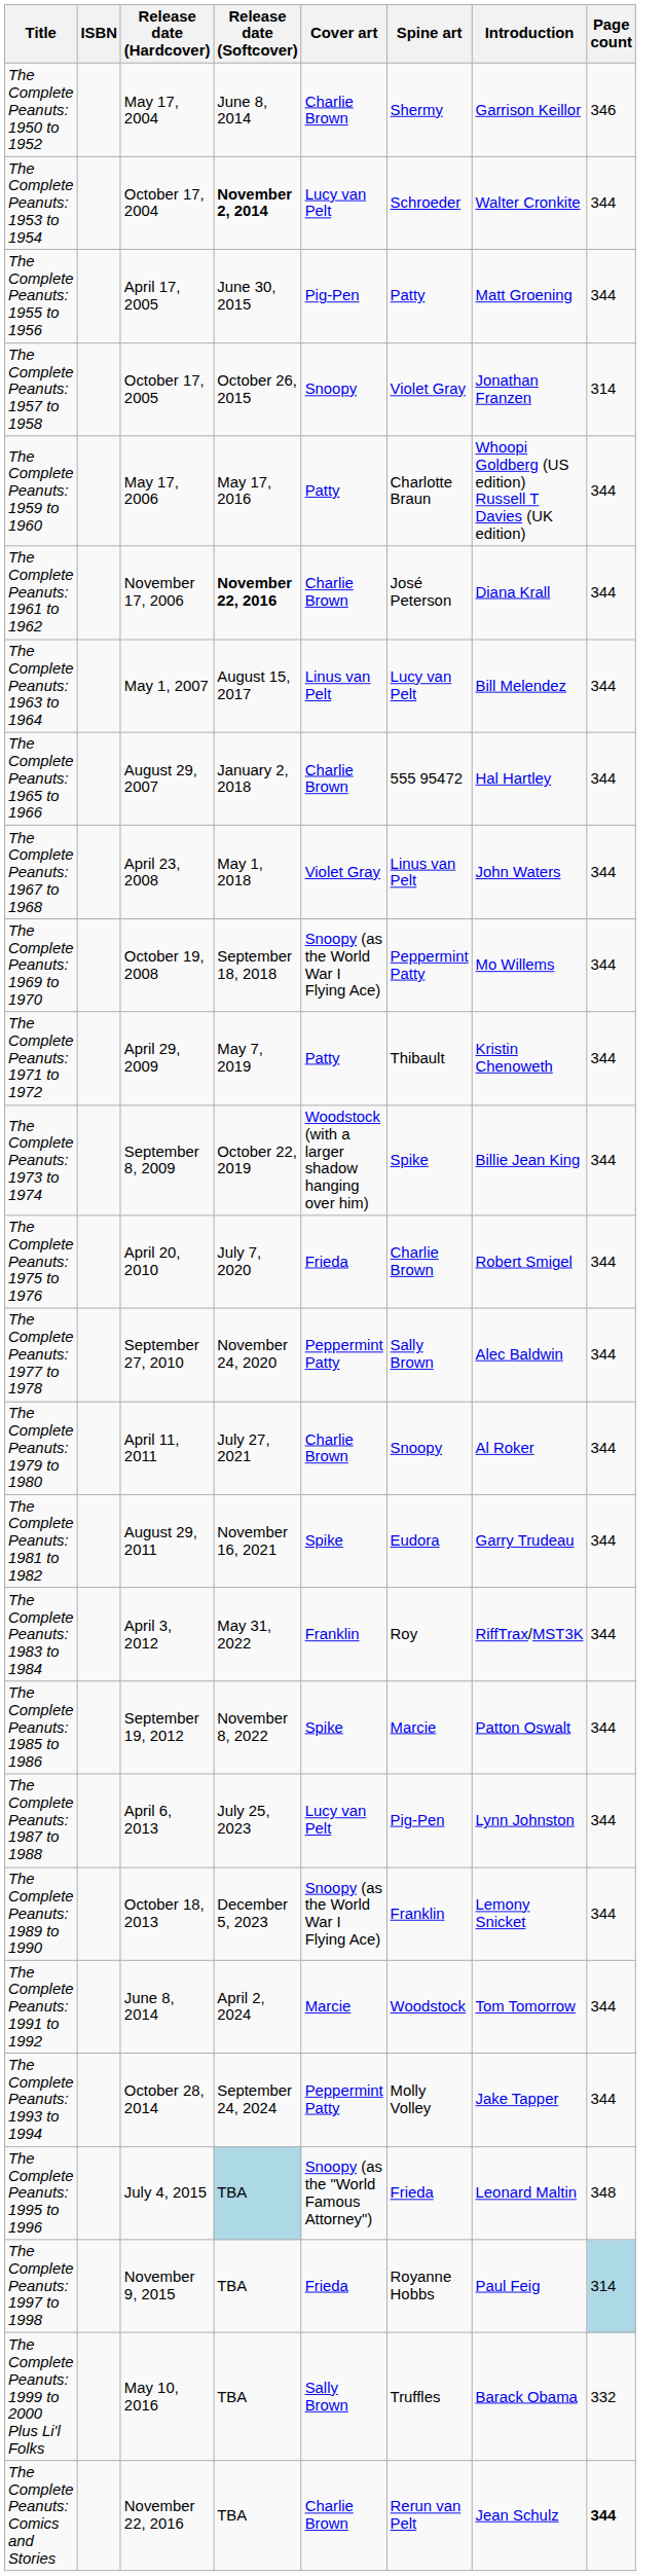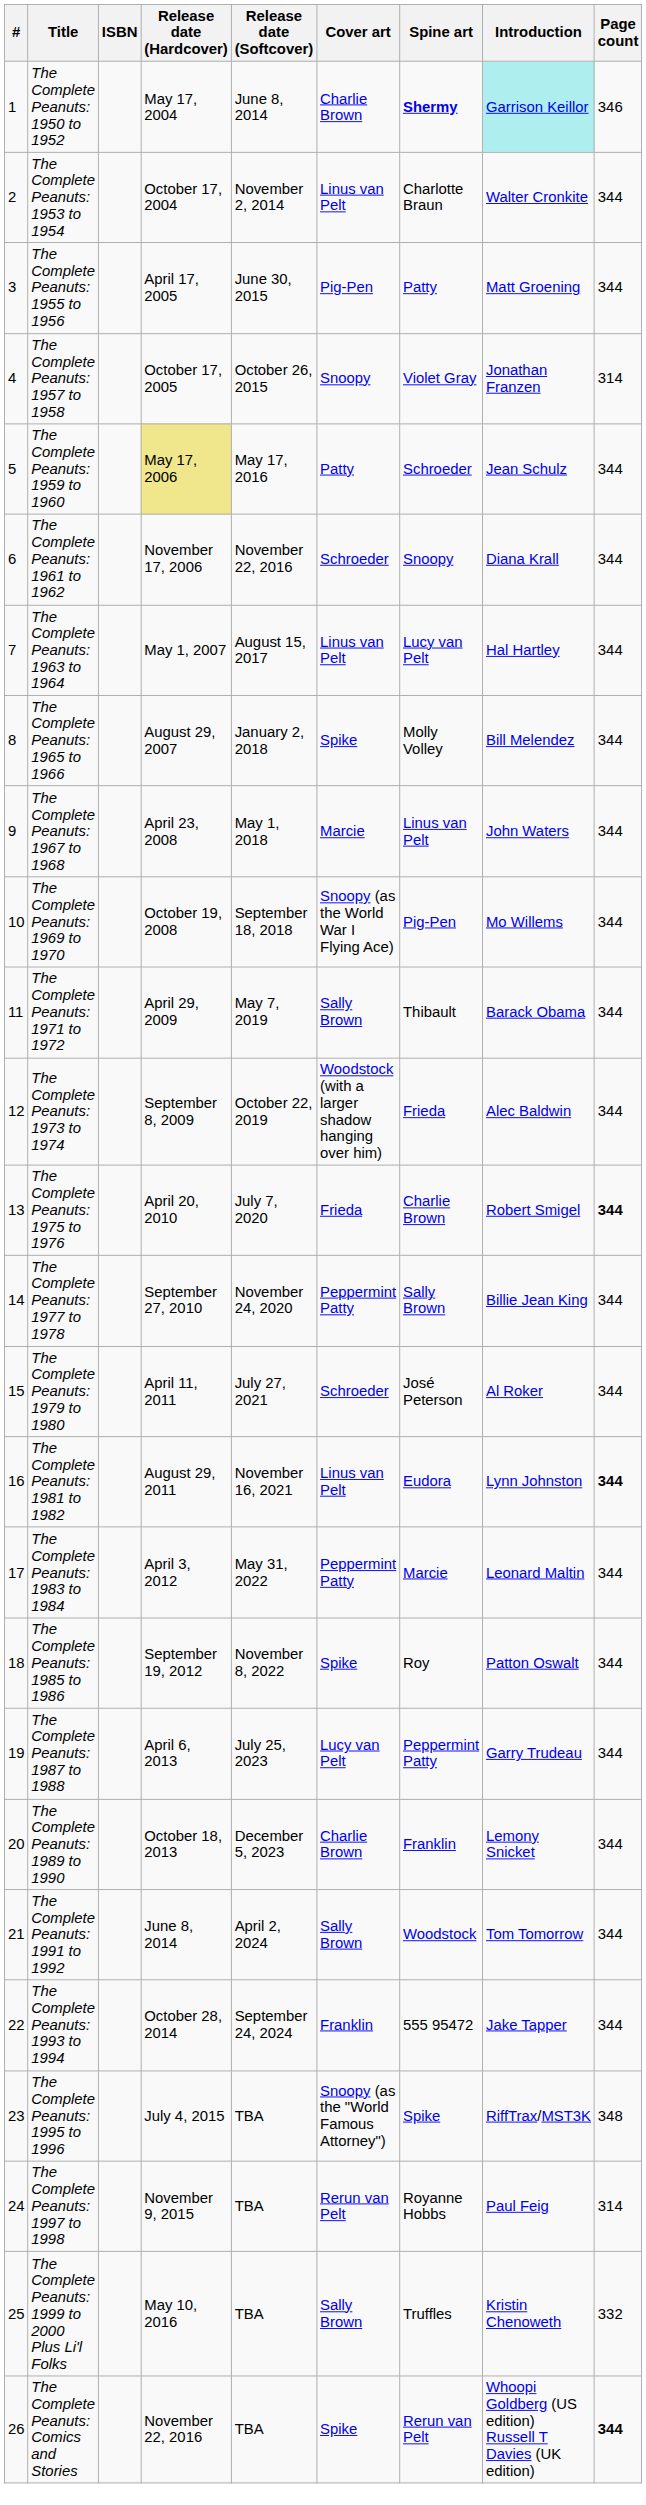 <table class="wikitable">
 <tr>
+<th>#</th>
 <th>Title</th>
 <th>ISBN</th>
 <th>Release date (Hardcover)</th>
 <th>Release date (Softcover)</th>
 <th>Cover art</th>
 <th>Spine art</th>
 <th>Introduction</th>
 <th>Page count</th>
 </tr>
 <tr>
+<td>1</td>
 <td><em>The Complete Peanuts: 1950 to 1952</em></td>
 <td></td>
 <td>May 17, 2004</td>
 <td>June 8, 2014</td>
 <td><a href='#'>Charlie Brown</a></td>
-<td><a href='#'>Shermy</a></td>
-<td><a href='#'>Garrison Keillor</a></td>
+<td><strong><a href='#'>Shermy</a></strong></td>
+<td style="background: paleturquoise;"><a href='#'>Garrison Keillor</a></td>
 <td>346</td>
 </tr>
 <tr>
+<td>2</td>
 <td><em>The Complete Peanuts: 1953 to 1954</em></td>
 <td></td>
 <td>October 17, 2004</td>
-<td><strong>November 2, 2014</strong></td>
-<td><a href='#'>Lucy van Pelt</a></td>
-<td><a href='#'>Schroeder</a></td>
+<td>November 2, 2014</td>
+<td><a href='#'>Linus van Pelt</a></td>
+<td>Charlotte Braun</td>
 <td><a href='#'>Walter Cronkite</a></td>
 <td>344</td>
 </tr>
 <tr>
+<td>3</td>
 <td><em>The Complete Peanuts: 1955 to 1956</em></td>
 <td></td>
 <td>April 17, 2005</td>
 <td>June 30, 2015</td>
 <td><a href='#'>Pig-Pen</a></td>
 <td><a href='#'>Patty</a></td>
 <td><a href='#'>Matt Groening</a></td>
 <td>344</td>
 </tr>
 <tr>
+<td>4</td>
 <td><em>The Complete Peanuts: 1957 to 1958</em></td>
 <td></td>
 <td>October 17, 2005</td>
 <td>October 26, 2015</td>
 <td><a href='#'>Snoopy</a></td>
 <td><a href='#'>Violet Gray</a></td>
 <td><a href='#'>Jonathan Franzen</a></td>
 <td>314</td>
 </tr>
 <tr>
+<td>5</td>
 <td><em>The Complete Peanuts: 1959 to 1960</em></td>
 <td></td>
-<td>May 17, 2006</td>
+<td style="background: khaki;">May 17, 2006</td>
 <td>May 17, 2016</td>
 <td><a href='#'>Patty</a></td>
-<td>Charlotte Braun</td>
-<td><a href='#'>Whoopi Goldberg</a> (US edition)<br><a href='#'>Russell T Davies</a> (UK edition)</td>
+<td><a href='#'>Schroeder</a></td>
+<td><a href='#'>Jean Schulz</a></td>
 <td>344</td>
 </tr>
 <tr>
+<td>6</td>
 <td><em>The Complete Peanuts: 1961 to 1962</em></td>
 <td></td>
 <td>November 17, 2006</td>
-<td><strong>November 22, 2016</strong></td>
-<td><a href='#'>Charlie Brown</a></td>
-<td>José Peterson</td>
+<td>November 22, 2016</td>
+<td><a href='#'>Schroeder</a></td>
+<td><a href='#'>Snoopy</a></td>
 <td><a href='#'>Diana Krall</a></td>
 <td>344</td>
 </tr>
 <tr>
+<td>7</td>
 <td><em>The Complete Peanuts: 1963 to 1964</em></td>
 <td></td>
 <td>May 1, 2007</td>
 <td>August 15, 2017</td>
 <td><a href='#'>Linus van Pelt</a></td>
 <td><a href='#'>Lucy van Pelt</a></td>
+<td><a href='#'>Hal Hartley</a></td>
+<td>344</td>
+</tr>
+<tr>
+<td>8</td>
+<td><em>The Complete Peanuts: 1965 to 1966</em></td>
+<td></td>
+<td>August 29, 2007</td>
+<td>January 2, 2018</td>
+<td><a href='#'>Spike</a></td>
+<td>Molly Volley</td>
 <td><a href='#'>Bill Melendez</a></td>
 <td>344</td>
 </tr>
 <tr>
-<td><em>The Complete Peanuts: 1965 to 1966</em></td>
-<td></td>
-<td>August 29, 2007</td>
-<td>January 2, 2018</td>
-<td><a href='#'>Charlie Brown</a></td>
-<td>555 95472</td>
-<td><a href='#'>Hal Hartley</a></td>
-<td>344</td>
-</tr>
-<tr>
+<td>9</td>
 <td><em>The Complete Peanuts: 1967 to 1968</em></td>
 <td></td>
 <td>April 23, 2008</td>
 <td>May 1, 2018</td>
-<td><a href='#'>Violet Gray</a></td>
+<td><a href='#'>Marcie</a></td>
 <td><a href='#'>Linus van Pelt</a></td>
 <td><a href='#'>John Waters</a></td>
 <td>344</td>
 </tr>
 <tr>
+<td>10</td>
 <td><em>The Complete Peanuts: 1969 to 1970</em></td>
 <td></td>
 <td>October 19, 2008</td>
 <td>September 18, 2018</td>
 <td><a href='#'>Snoopy</a> (as the World War I Flying Ace)</td>
-<td><a href='#'>Peppermint Patty</a></td>
+<td><a href='#'>Pig-Pen</a></td>
 <td><a href='#'>Mo Willems</a></td>
 <td>344</td>
 </tr>
 <tr>
+<td>11</td>
 <td><em>The Complete Peanuts: 1971 to 1972</em></td>
 <td></td>
 <td>April 29, 2009</td>
 <td>May 7, 2019</td>
-<td><a href='#'>Patty</a></td>
+<td><a href='#'>Sally Brown</a></td>
 <td>Thibault</td>
-<td><a href='#'>Kristin Chenoweth</a></td>
+<td><a href='#'>Barack Obama</a></td>
 <td>344</td>
 </tr>
 <tr>
+<td>12</td>
 <td><em>The Complete Peanuts: 1973 to 1974</em></td>
 <td></td>
 <td>September 8, 2009</td>
 <td>October 22, 2019</td>
 <td><a href='#'>Woodstock</a> (with a larger shadow hanging over him)</td>
-<td><a href='#'>Spike</a></td>
-<td><a href='#'>Billie Jean King</a></td>
+<td><a href='#'>Frieda</a></td>
+<td><a href='#'>Alec Baldwin</a></td>
 <td>344</td>
 </tr>
 <tr>
+<td>13</td>
 <td><em>The Complete Peanuts: 1975 to 1976</em></td>
 <td></td>
 <td>April 20, 2010</td>
 <td>July 7, 2020</td>
 <td><a href='#'>Frieda</a></td>
 <td><a href='#'>Charlie Brown</a></td>
 <td><a href='#'>Robert Smigel</a></td>
-<td>344</td>
+<td><strong>344</strong></td>
 </tr>
 <tr>
+<td>14</td>
 <td><em>The Complete Peanuts: 1977 to 1978</em></td>
 <td></td>
 <td>September 27, 2010</td>
 <td>November 24, 2020</td>
 <td><a href='#'>Peppermint Patty</a></td>
 <td><a href='#'>Sally Brown</a></td>
-<td><a href='#'>Alec Baldwin</a></td>
+<td><a href='#'>Billie Jean King</a></td>
 <td>344</td>
 </tr>
 <tr>
+<td>15</td>
 <td><em>The Complete Peanuts: 1979 to 1980</em></td>
 <td></td>
 <td>April 11, 2011</td>
 <td>July 27, 2021</td>
-<td><a href='#'>Charlie Brown</a></td>
-<td><a href='#'>Snoopy</a></td>
+<td><a href='#'>Schroeder</a></td>
+<td>José Peterson</td>
 <td><a href='#'>Al Roker</a></td>
 <td>344</td>
 </tr>
 <tr>
+<td>16</td>
 <td><em>The Complete Peanuts: 1981 to 1982</em></td>
 <td></td>
 <td>August 29, 2011</td>
 <td>November 16, 2021</td>
-<td><a href='#'>Spike</a></td>
+<td><a href='#'>Linus van Pelt</a></td>
 <td><a href='#'>Eudora</a></td>
-<td><a href='#'>Garry Trudeau</a></td>
-<td>344</td>
+<td><a href='#'>Lynn Johnston</a></td>
+<td><strong>344</strong></td>
 </tr>
 <tr>
+<td>17</td>
 <td><em>The Complete Peanuts: 1983 to 1984</em></td>
 <td></td>
 <td>April 3, 2012</td>
 <td>May 31, 2022</td>
-<td><a href='#'>Franklin</a></td>
-<td>Roy</td>
-<td><a href='#'>RiffTrax</a>/<a href='#'>MST3K</a></td>
+<td><a href='#'>Peppermint Patty</a></td>
+<td><a href='#'>Marcie</a></td>
+<td><a href='#'>Leonard Maltin</a></td>
 <td>344</td>
 </tr>
 <tr>
+<td>18</td>
 <td><em>The Complete Peanuts: 1985 to 1986</em></td>
 <td></td>
 <td>September 19, 2012</td>
 <td>November 8, 2022</td>
 <td><a href='#'>Spike</a></td>
-<td><a href='#'>Marcie</a></td>
+<td>Roy</td>
 <td><a href='#'>Patton Oswalt</a></td>
 <td>344</td>
 </tr>
 <tr>
+<td>19</td>
 <td><em>The Complete Peanuts: 1987 to 1988</em></td>
 <td></td>
 <td>April 6, 2013</td>
 <td>July 25, 2023</td>
 <td><a href='#'>Lucy van Pelt</a></td>
-<td><a href='#'>Pig-Pen</a></td>
-<td><a href='#'>Lynn Johnston</a></td>
+<td><a href='#'>Peppermint Patty</a></td>
+<td><a href='#'>Garry Trudeau</a></td>
 <td>344</td>
 </tr>
 <tr>
+<td>20</td>
 <td><em>The Complete Peanuts: 1989 to 1990</em></td>
 <td></td>
 <td>October 18, 2013</td>
 <td>December 5, 2023</td>
-<td><a href='#'>Snoopy</a> (as the World War I Flying Ace)</td>
+<td><a href='#'>Charlie Brown</a></td>
 <td><a href='#'>Franklin</a></td>
 <td><a href='#'>Lemony Snicket</a></td>
 <td>344</td>
 </tr>
 <tr>
+<td>21</td>
 <td><em>The Complete Peanuts: 1991 to 1992</em></td>
 <td></td>
 <td>June 8, 2014</td>
 <td>April 2, 2024</td>
-<td><a href='#'>Marcie</a></td>
+<td><a href='#'>Sally Brown</a></td>
 <td><a href='#'>Woodstock</a></td>
 <td><a href='#'>Tom Tomorrow</a></td>
 <td>344</td>
 </tr>
 <tr>
+<td>22</td>
 <td><em>The Complete Peanuts: 1993 to 1994</em></td>
 <td></td>
 <td>October 28, 2014</td>
 <td>September 24, 2024</td>
-<td><a href='#'>Peppermint Patty</a></td>
-<td>Molly Volley</td>
+<td><a href='#'>Franklin</a></td>
+<td>555 95472</td>
 <td><a href='#'>Jake Tapper</a></td>
 <td>344</td>
 </tr>
 <tr>
+<td>23</td>
 <td><em>The Complete Peanuts: 1995 to 1996</em></td>
 <td></td>
 <td>July 4, 2015</td>
-<td style="background: lightblue;">TBA</td>
+<td>TBA</td>
 <td><a href='#'>Snoopy</a> (as the "World Famous Attorney")</td>
-<td><a href='#'>Frieda</a></td>
-<td><a href='#'>Leonard Maltin</a></td>
+<td><a href='#'>Spike</a></td>
+<td><a href='#'>RiffTrax</a>/<a href='#'>MST3K</a></td>
 <td>348</td>
 </tr>
 <tr>
+<td>24</td>
 <td><em>The Complete Peanuts: 1997 to 1998</em></td>
 <td></td>
 <td>November 9, 2015</td>
 <td>TBA</td>
-<td><a href='#'>Frieda</a></td>
+<td><a href='#'>Rerun van Pelt</a></td>
 <td>Royanne Hobbs</td>
 <td><a href='#'>Paul Feig</a></td>
-<td style="background: lightblue;">314</td>
+<td>314</td>
 </tr>
 <tr>
+<td>25</td>
 <td><em>The Complete Peanuts: 1999 to 2000 Plus Li'l Folks</em></td>
 <td></td>
 <td>May 10, 2016</td>
 <td>TBA</td>
 <td><a href='#'>Sally Brown</a></td>
 <td>Truffles</td>
-<td><a href='#'>Barack Obama</a></td>
+<td><a href='#'>Kristin Chenoweth</a></td>
 <td>332</td>
 </tr>
 <tr>
+<td>26</td>
 <td><em>The Complete Peanuts: Comics and Stories</em></td>
 <td></td>
 <td>November 22, 2016</td>
 <td>TBA</td>
-<td><a href='#'>Charlie Brown</a></td>
+<td><a href='#'>Spike</a></td>
 <td><a href='#'>Rerun van Pelt</a></td>
-<td><a href='#'>Jean Schulz</a></td>
+<td><a href='#'>Whoopi Goldberg</a> (US edition)<br><a href='#'>Russell T Davies</a> (UK edition)</td>
 <td><strong>344</strong></td>
 </tr>
 </table>
